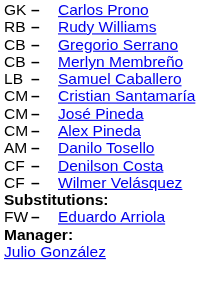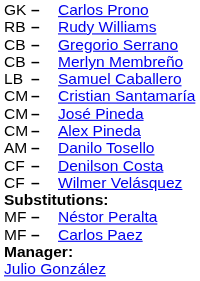 <table style = "font-size: 90%" cellspacing = "0" cellpadding = "0">
 <tr>
 <td colspan = 4></td>
 </tr>
 <tr>
 <th width = "25"></th>
 <th width = "25"></th>
 </tr>
 <tr>
 <td>GK</td>
 <td><strong>–</strong></td>
 <td> <a href='#'>Carlos Prono</a></td>
 </tr>
 <tr>
 <td>RB</td>
 <td><strong>–</strong></td>
 <td> <a href='#'>Rudy Williams</a></td>
 </tr>
 <tr>
 <td>CB</td>
 <td><strong>–</strong></td>
 <td> <a href='#'>Gregorio Serrano</a></td>
 </tr>
 <tr>
 <td>CB</td>
 <td><strong>–</strong></td>
 <td> <a href='#'>Merlyn Membreño</a></td>
 </tr>
 <tr>
 <td>LB</td>
 <td><strong>–</strong></td>
 <td> <a href='#'>Samuel Caballero</a></td>
 </tr>
 <tr>
 <td>CM</td>
 <td><strong>–</strong></td>
 <td> <a href='#'>Cristian Santamaría</a></td>
 </tr>
 <tr>
 <td>CM</td>
 <td><strong>–</strong></td>
 <td> <a href='#'>José Pineda</a></td>
 </tr>
 <tr>
 <td>CM</td>
 <td><strong>–</strong></td>
 <td> <a href='#'>Alex Pineda</a></td>
 </tr>
 <tr>
 <td>AM</td>
 <td><strong>–</strong></td>
 <td> <a href='#'>Danilo Tosello</a></td>
 </tr>
 <tr>
 <td>CF</td>
 <td><strong>–</strong></td>
 <td> <a href='#'>Denilson Costa</a></td>
 </tr>
 <tr>
 <td>CF</td>
 <td><strong>–</strong></td>
 <td> <a href='#'>Wilmer Velásquez</a></td>
 </tr>
 <tr>
 <td colspan = 3><strong>Substitutions:</strong></td>
 </tr>
 <tr>
-<td>FW</td>
+<td>MF</td>
 <td><strong>–</strong></td>
-<td> <a href='#'>Eduardo Arriola</a></td>
+<td> <a href='#'>Néstor Peralta</a></td>
+<td></td>
+<td></td>
+</tr>
+<tr>
+<td>MF</td>
+<td><strong>–</strong></td>
+<td> <a href='#'>Carlos Paez</a></td>
 <td></td>
 <td></td>
 </tr>
 <tr>
 <td colspan = 3><strong>Manager:</strong></td>
 </tr>
 <tr>
 <td colspan = 3> <a href='#'>Julio González</a></td>
 </tr>
 </table>
